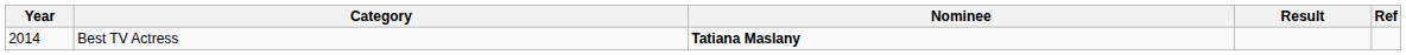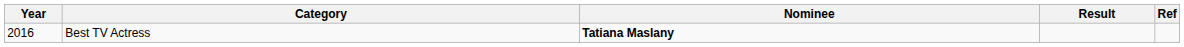 <table class="wikitable">
 <tr>
 <th width=5%>Year</th>
 <th width=45%>Category</th>
 <th width=40%>Nominee</th>
 <th width=10%>Result</th>
 <th width=3%>Ref</th>
 </tr>
 <tr>
-<td>2014</td>
+<td>2016</td>
 <td>Best TV Actress</td>
 <td><strong>Tatiana Maslany</strong></td>
 <td></td>
 <td></td>
 </tr>
 </table>
